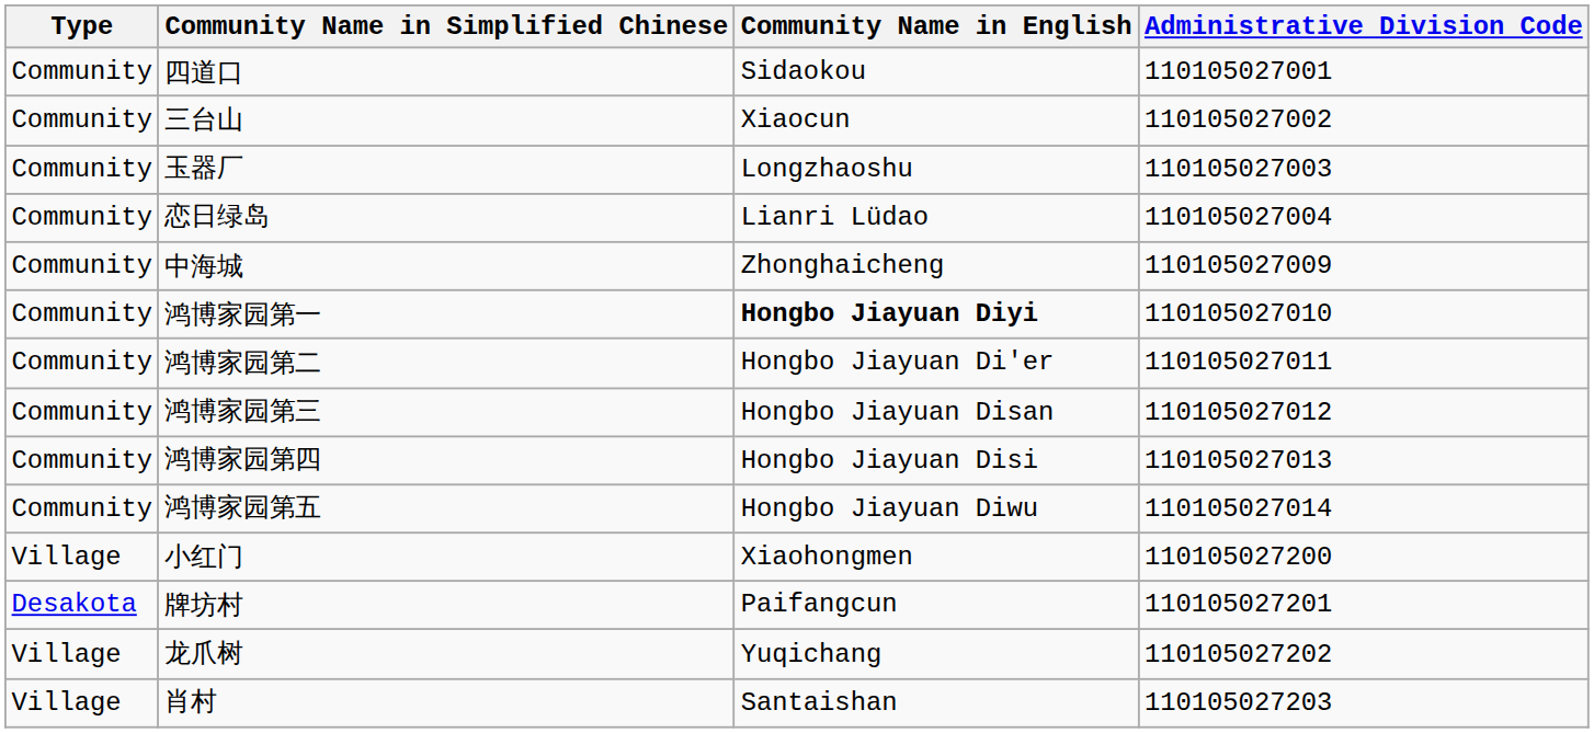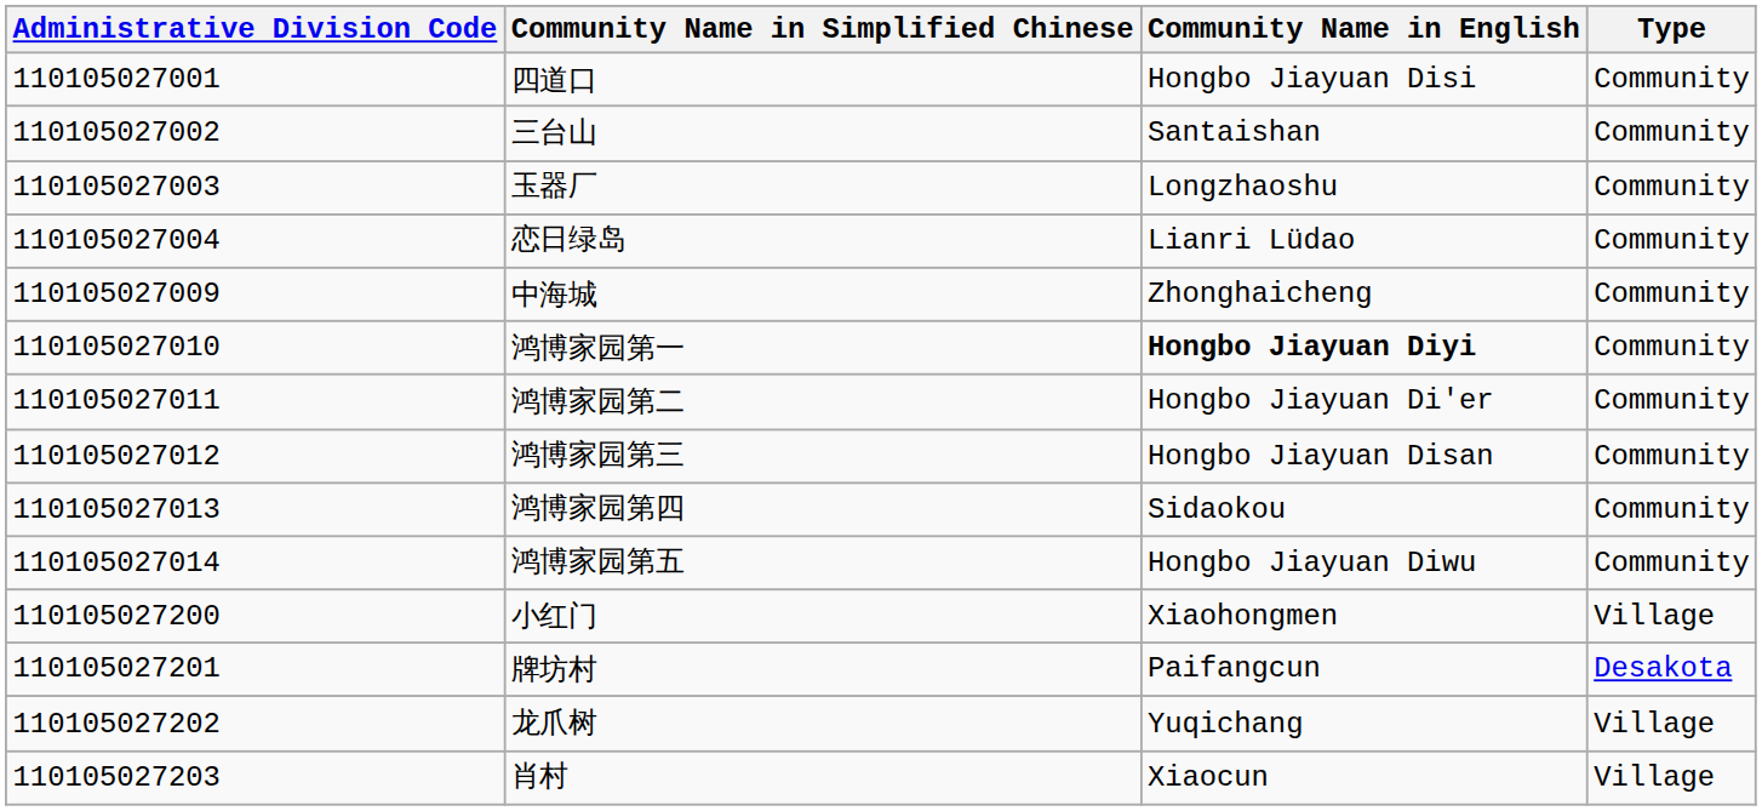 <table class="wikitable sortable">
 <tr>
-<th>Type</th>
+<th><a href='#'>Administrative Division Code</a></th>
 <th>Community Name in Simplified Chinese</th>
 <th>Community Name in English</th>
-<th><a href='#'>Administrative Division Code</a></th>
+<th>Type</th>
 </tr>
 <tr>
+<td>110105027001</td>
+<td>四道口</td>
+<td>Hongbo Jiayuan Disi</td>
 <td>Community</td>
-<td>四道口</td>
-<td>Sidaokou</td>
-<td>110105027001</td>
 </tr>
 <tr>
+<td>110105027002</td>
+<td>三台山</td>
+<td>Santaishan</td>
 <td>Community</td>
-<td>三台山</td>
-<td>Xiaocun</td>
-<td>110105027002</td>
 </tr>
 <tr>
-<td>Community</td>
+<td>110105027003</td>
 <td>玉器厂</td>
 <td>Longzhaoshu</td>
-<td>110105027003</td>
+<td>Community</td>
 </tr>
 <tr>
-<td>Community</td>
+<td>110105027004</td>
 <td>恋日绿岛</td>
 <td>Lianri Lüdao</td>
-<td>110105027004</td>
+<td>Community</td>
 </tr>
 <tr>
-<td>Community</td>
+<td>110105027009</td>
 <td>中海城</td>
 <td>Zhonghaicheng</td>
-<td>110105027009</td>
+<td>Community</td>
 </tr>
 <tr>
-<td>Community</td>
+<td>110105027010</td>
 <td>鸿博家园第一</td>
 <td><strong>Hongbo Jiayuan Diyi</strong></td>
-<td>110105027010</td>
+<td>Community</td>
 </tr>
 <tr>
-<td>Community</td>
+<td>110105027011</td>
 <td>鸿博家园第二</td>
 <td>Hongbo Jiayuan Di'er</td>
-<td>110105027011</td>
+<td>Community</td>
 </tr>
 <tr>
-<td>Community</td>
+<td>110105027012</td>
 <td>鸿博家园第三</td>
 <td>Hongbo Jiayuan Disan</td>
-<td>110105027012</td>
+<td>Community</td>
 </tr>
 <tr>
+<td>110105027013</td>
+<td>鸿博家园第四</td>
+<td>Sidaokou</td>
 <td>Community</td>
-<td>鸿博家园第四</td>
-<td>Hongbo Jiayuan Disi</td>
-<td>110105027013</td>
 </tr>
 <tr>
-<td>Community</td>
+<td>110105027014</td>
 <td>鸿博家园第五</td>
 <td>Hongbo Jiayuan Diwu</td>
-<td>110105027014</td>
+<td>Community</td>
 </tr>
 <tr>
-<td>Village</td>
+<td>110105027200</td>
 <td>小红门</td>
 <td>Xiaohongmen</td>
-<td>110105027200</td>
+<td>Village</td>
 </tr>
 <tr>
-<td><a href='#'>Desakota</a></td>
+<td>110105027201</td>
 <td>牌坊村</td>
 <td>Paifangcun</td>
-<td>110105027201</td>
+<td><a href='#'>Desakota</a></td>
 </tr>
 <tr>
-<td>Village</td>
+<td>110105027202</td>
 <td>龙爪树</td>
 <td>Yuqichang</td>
-<td>110105027202</td>
+<td>Village</td>
 </tr>
 <tr>
+<td>110105027203</td>
+<td>肖村</td>
+<td>Xiaocun</td>
 <td>Village</td>
-<td>肖村</td>
-<td>Santaishan</td>
-<td>110105027203</td>
 </tr>
 </table>
